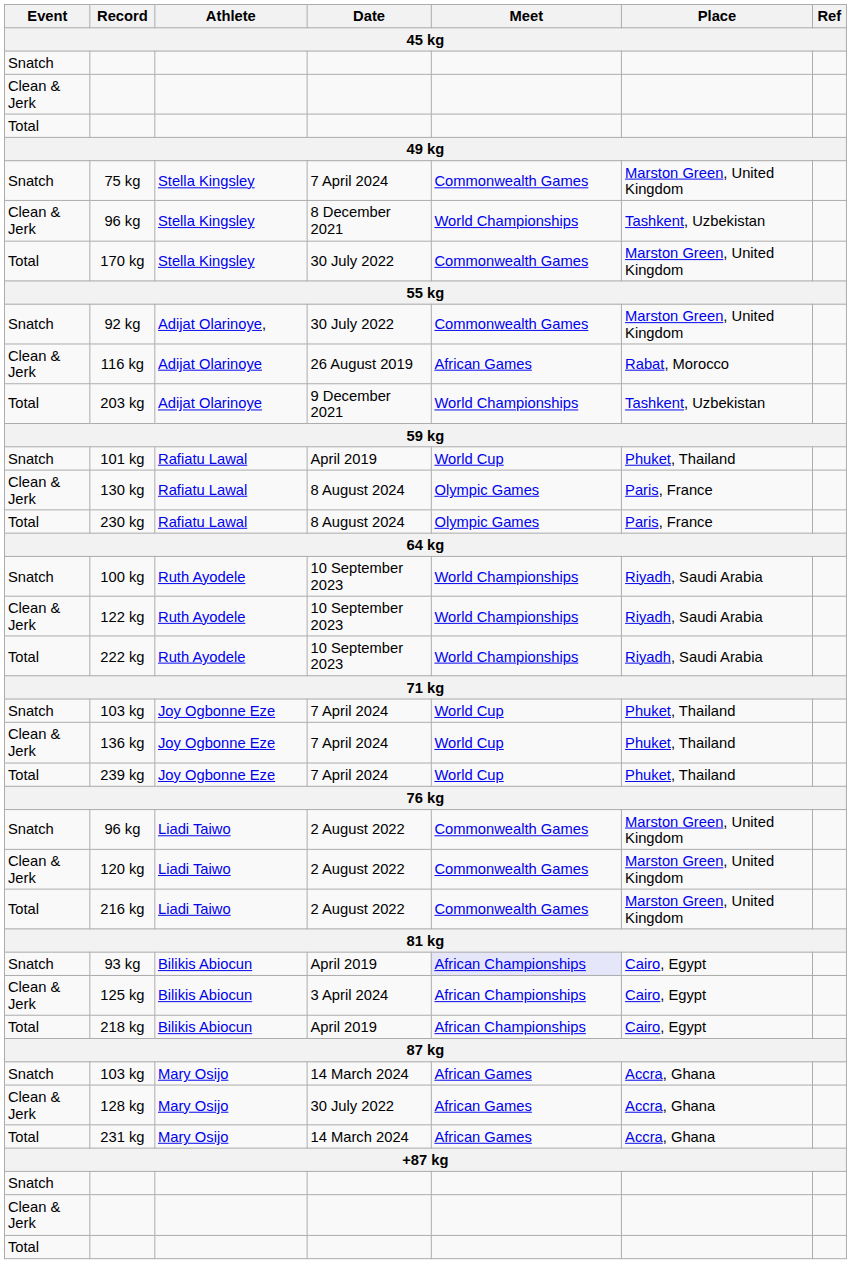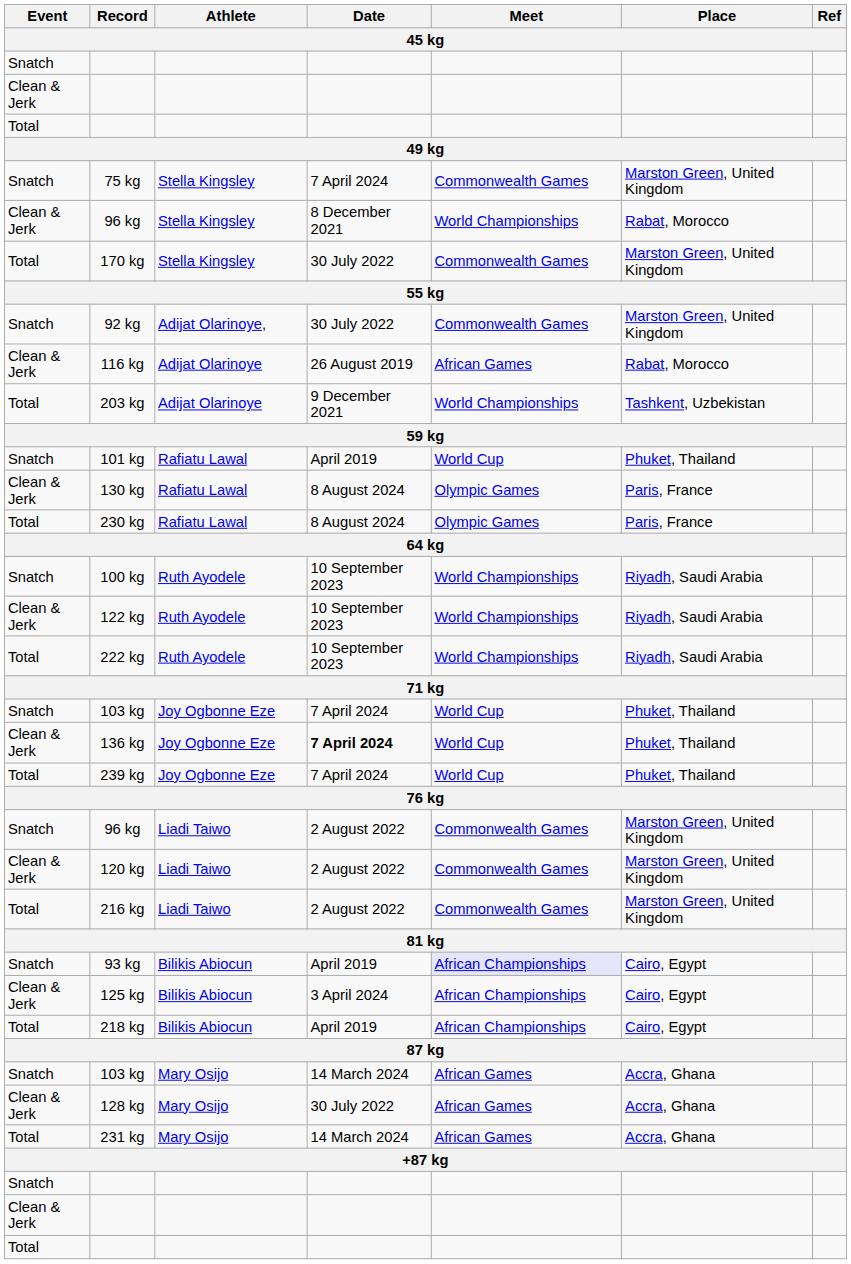 <table class="wikitable" style="font-size:95%;">
 <tr>
 <th width=9%>Event</th>
 <th width=6%>Record</th>
 <th width=16%>Athlete</th>
 <th width=13%>Date</th>
 <th width=20%>Meet</th>
 <th width=20%>Place</th>
 <th width=3%>Ref</th>
 </tr>
 <tr bgcolor="#DDDDDD">
 <th colspan="7">45 kg</th>
 </tr>
 <tr>
 <td>Snatch</td>
 <td align="center"></td>
 <td></td>
 <td></td>
 <td></td>
 <td></td>
 <td></td>
 </tr>
 <tr>
 <td>Clean & Jerk</td>
 <td align="center"></td>
 <td></td>
 <td></td>
 <td></td>
 <td></td>
 <td></td>
 </tr>
 <tr>
 <td>Total</td>
 <td align="center"></td>
 <td></td>
 <td></td>
 <td></td>
 <td></td>
 <td></td>
 </tr>
 <tr bgcolor="#DDDDDD">
 <th colspan="7">49 kg</th>
 </tr>
 <tr>
 <td>Snatch</td>
 <td align="center">75 kg</td>
 <td><a href='#'>Stella Kingsley</a></td>
 <td>7 April 2024</td>
 <td><a href='#'>Commonwealth Games</a></td>
 <td><a href='#'>Marston Green</a>, United Kingdom</td>
 <td></td>
 </tr>
 <tr>
 <td>Clean & Jerk</td>
 <td align="center">96 kg</td>
 <td><a href='#'>Stella Kingsley</a></td>
 <td>8 December 2021</td>
 <td><a href='#'>World Championships</a></td>
-<td><a href='#'>Tashkent</a>, Uzbekistan</td>
+<td><a href='#'>Rabat</a>, Morocco</td>
 <td></td>
 </tr>
 <tr>
 <td>Total</td>
 <td align="center">170 kg</td>
 <td><a href='#'>Stella Kingsley</a></td>
 <td>30 July 2022</td>
 <td><a href='#'>Commonwealth Games</a></td>
 <td><a href='#'>Marston Green</a>, United Kingdom</td>
 <td></td>
 </tr>
 <tr bgcolor="#DDDDDD">
 <th colspan="7">55 kg</th>
 </tr>
 <tr>
 <td>Snatch</td>
 <td align="center">92 kg</td>
 <td><a href='#'>Adijat Olarinoye</a>,</td>
 <td>30 July 2022</td>
 <td><a href='#'>Commonwealth Games</a></td>
 <td><a href='#'>Marston Green</a>, United Kingdom</td>
 <td></td>
 </tr>
 <tr>
 <td>Clean & Jerk</td>
 <td align="center">116 kg</td>
 <td><a href='#'>Adijat Olarinoye</a></td>
 <td>26 August 2019</td>
 <td><a href='#'>African Games</a></td>
 <td><a href='#'>Rabat</a>, Morocco</td>
 <td></td>
 </tr>
 <tr>
 <td>Total</td>
 <td align="center">203 kg</td>
 <td><a href='#'>Adijat Olarinoye</a></td>
 <td>9 December 2021</td>
 <td><a href='#'>World Championships</a></td>
 <td><a href='#'>Tashkent</a>, Uzbekistan</td>
 <td></td>
 </tr>
 <tr bgcolor="#DDDDDD">
 <th colspan="7">59 kg</th>
 </tr>
 <tr>
 <td>Snatch</td>
 <td align="center">101 kg</td>
 <td><a href='#'>Rafiatu Lawal</a></td>
 <td>April 2019</td>
 <td><a href='#'>World Cup</a></td>
 <td><a href='#'>Phuket</a>, Thailand</td>
 <td></td>
 </tr>
 <tr>
 <td>Clean & Jerk</td>
 <td align=center>130 kg</td>
 <td><a href='#'>Rafiatu Lawal</a></td>
 <td>8 August 2024</td>
 <td><a href='#'>Olympic Games</a></td>
 <td><a href='#'>Paris</a>, France</td>
 <td></td>
 </tr>
 <tr>
 <td>Total</td>
 <td align=center>230 kg</td>
 <td><a href='#'>Rafiatu Lawal</a></td>
 <td>8 August 2024</td>
 <td><a href='#'>Olympic Games</a></td>
 <td><a href='#'>Paris</a>, France</td>
 <td></td>
 </tr>
 <tr bgcolor="#DDDDDD">
 <th colspan="7">64 kg</th>
 </tr>
 <tr>
 <td>Snatch</td>
 <td align="center">100 kg</td>
 <td><a href='#'>Ruth Ayodele</a></td>
 <td>10 September 2023</td>
 <td><a href='#'>World Championships</a></td>
 <td><a href='#'>Riyadh</a>, Saudi Arabia</td>
 <td></td>
 </tr>
 <tr>
 <td>Clean & Jerk</td>
 <td align="center">122 kg</td>
 <td><a href='#'>Ruth Ayodele</a></td>
 <td>10 September 2023</td>
 <td><a href='#'>World Championships</a></td>
 <td><a href='#'>Riyadh</a>, Saudi Arabia</td>
 <td></td>
 </tr>
 <tr>
 <td>Total</td>
 <td align="center">222 kg</td>
 <td><a href='#'>Ruth Ayodele</a></td>
 <td>10 September 2023</td>
 <td><a href='#'>World Championships</a></td>
 <td><a href='#'>Riyadh</a>, Saudi Arabia</td>
 <td></td>
 </tr>
 <tr bgcolor="#DDDDDD">
 <th colspan="7">71 kg</th>
 </tr>
 <tr>
 <td>Snatch</td>
 <td align="center">103 kg</td>
 <td><a href='#'>Joy Ogbonne Eze</a></td>
 <td>7 April 2024</td>
 <td><a href='#'>World Cup</a></td>
 <td><a href='#'>Phuket</a>, Thailand</td>
 <td></td>
 </tr>
 <tr>
 <td>Clean & Jerk</td>
 <td align="center">136 kg</td>
 <td><a href='#'>Joy Ogbonne Eze</a></td>
-<td>7 April 2024</td>
+<td><strong>7 April 2024</strong></td>
 <td><a href='#'>World Cup</a></td>
 <td><a href='#'>Phuket</a>, Thailand</td>
 <td></td>
 </tr>
 <tr>
 <td>Total</td>
 <td align="center">239 kg</td>
 <td><a href='#'>Joy Ogbonne Eze</a></td>
 <td>7 April 2024</td>
 <td><a href='#'>World Cup</a></td>
 <td><a href='#'>Phuket</a>, Thailand</td>
 <td></td>
 </tr>
 <tr bgcolor="#DDDDDD">
 <th colspan="7">76 kg</th>
 </tr>
 <tr>
 <td>Snatch</td>
 <td align="center">96 kg</td>
 <td><a href='#'>Liadi Taiwo</a></td>
 <td>2 August 2022</td>
 <td><a href='#'>Commonwealth Games</a></td>
 <td><a href='#'>Marston Green</a>, United Kingdom</td>
 <td></td>
 </tr>
 <tr>
 <td>Clean & Jerk</td>
 <td align="center">120 kg</td>
 <td><a href='#'>Liadi Taiwo</a></td>
 <td>2 August 2022</td>
 <td><a href='#'>Commonwealth Games</a></td>
 <td><a href='#'>Marston Green</a>, United Kingdom</td>
 <td></td>
 </tr>
 <tr>
 <td>Total</td>
 <td align="center">216 kg</td>
 <td><a href='#'>Liadi Taiwo</a></td>
 <td>2 August 2022</td>
 <td><a href='#'>Commonwealth Games</a></td>
 <td><a href='#'>Marston Green</a>, United Kingdom</td>
 <td></td>
 </tr>
 <tr bgcolor="#DDDDDD">
 <th colspan="7">81 kg</th>
 </tr>
 <tr>
 <td>Snatch</td>
 <td align="center">93 kg</td>
 <td><a href='#'>Bilikis Abiocun</a></td>
 <td>April 2019</td>
 <td style="background: lavender;"><a href='#'>African Championships</a></td>
 <td><a href='#'>Cairo</a>, Egypt</td>
 <td></td>
 </tr>
 <tr>
 <td>Clean & Jerk</td>
 <td align="center">125 kg</td>
 <td><a href='#'>Bilikis Abiocun</a></td>
 <td>3 April 2024</td>
 <td><a href='#'>African Championships</a></td>
 <td><a href='#'>Cairo</a>, Egypt</td>
 <td></td>
 </tr>
 <tr>
 <td>Total</td>
 <td align="center">218 kg</td>
 <td><a href='#'>Bilikis Abiocun</a></td>
 <td>April 2019</td>
 <td><a href='#'>African Championships</a></td>
 <td><a href='#'>Cairo</a>, Egypt</td>
 <td></td>
 </tr>
 <tr bgcolor="#DDDDDD">
 <th colspan="7">87 kg</th>
 </tr>
 <tr>
 <td>Snatch</td>
 <td align="center">103 kg</td>
 <td><a href='#'>Mary Osijo</a></td>
 <td>14 March 2024</td>
 <td><a href='#'>African Games</a></td>
 <td><a href='#'>Accra</a>, Ghana</td>
 <td></td>
 </tr>
 <tr>
 <td>Clean & Jerk</td>
 <td align="center">128 kg</td>
 <td><a href='#'>Mary Osijo</a></td>
 <td>30 July 2022</td>
 <td><a href='#'>African Games</a></td>
 <td><a href='#'>Accra</a>, Ghana</td>
 <td></td>
 </tr>
 <tr>
 <td>Total</td>
 <td align="center">231 kg</td>
 <td><a href='#'>Mary Osijo</a></td>
 <td>14 March 2024</td>
 <td><a href='#'>African Games</a></td>
 <td><a href='#'>Accra</a>, Ghana</td>
 <td></td>
 </tr>
 <tr bgcolor="#DDDDDD">
 <th colspan="7">+87 kg</th>
 </tr>
 <tr>
 <td>Snatch</td>
 <td align="center"></td>
 <td></td>
 <td></td>
 <td></td>
 <td></td>
 <td></td>
 </tr>
 <tr>
 <td>Clean & Jerk</td>
 <td align="center"></td>
 <td></td>
 <td></td>
 <td></td>
 <td></td>
 <td></td>
 </tr>
 <tr>
 <td>Total</td>
 <td align="center"></td>
 <td></td>
 <td></td>
 <td></td>
 <td></td>
 <td></td>
 </tr>
 </table>
